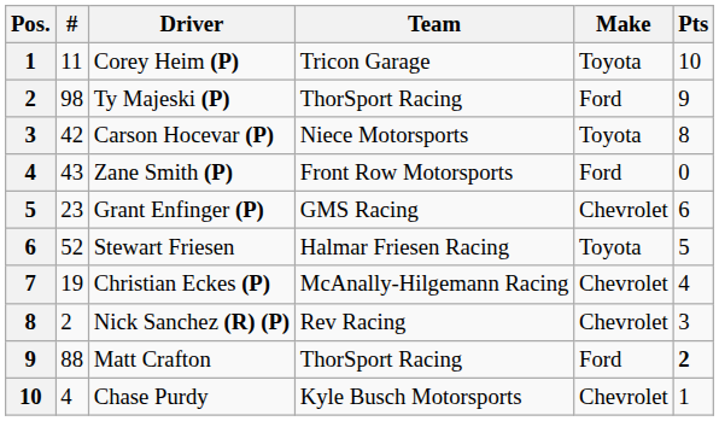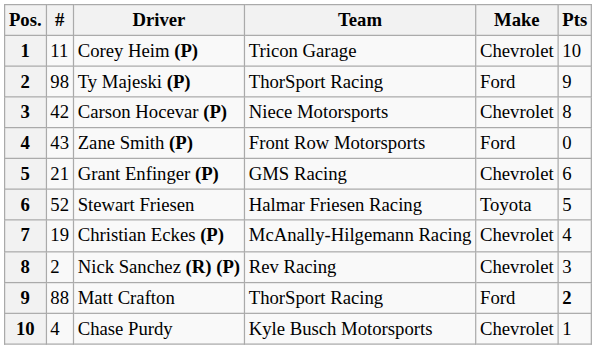 <table class="wikitable" style="font-size:95%">
 <tr>
 <th>Pos.</th>
 <th>#</th>
 <th>Driver</th>
 <th>Team</th>
 <th>Make</th>
 <th>Pts</th>
 </tr>
 <tr>
 <th>1</th>
 <td>11</td>
 <td>Corey Heim <strong>(P)</strong></td>
 <td>Tricon Garage</td>
-<td>Toyota</td>
+<td>Chevrolet</td>
 <td>10</td>
 </tr>
 <tr>
 <th>2</th>
 <td>98</td>
 <td>Ty Majeski <strong>(P)</strong></td>
 <td>ThorSport Racing</td>
 <td>Ford</td>
 <td>9</td>
 </tr>
 <tr>
 <th>3</th>
 <td>42</td>
 <td>Carson Hocevar <strong>(P)</strong></td>
 <td>Niece Motorsports</td>
-<td>Toyota</td>
+<td>Chevrolet</td>
 <td>8</td>
 </tr>
 <tr>
 <th>4</th>
 <td>43</td>
 <td>Zane Smith <strong>(P)</strong></td>
 <td>Front Row Motorsports</td>
 <td>Ford</td>
 <td>0</td>
 </tr>
 <tr>
 <th>5</th>
-<td>23</td>
+<td>21</td>
 <td>Grant Enfinger <strong>(P)</strong></td>
 <td>GMS Racing</td>
 <td>Chevrolet</td>
 <td>6</td>
 </tr>
 <tr>
 <th>6</th>
 <td>52</td>
 <td>Stewart Friesen</td>
 <td>Halmar Friesen Racing</td>
 <td>Toyota</td>
 <td>5</td>
 </tr>
 <tr>
 <th>7</th>
 <td>19</td>
 <td>Christian Eckes <strong>(P)</strong></td>
 <td>McAnally-Hilgemann Racing</td>
 <td>Chevrolet</td>
 <td>4</td>
 </tr>
 <tr>
 <th>8</th>
 <td>2</td>
 <td>Nick Sanchez <strong>(R)</strong> <strong>(P)</strong></td>
 <td>Rev Racing</td>
 <td>Chevrolet</td>
 <td>3</td>
 </tr>
 <tr>
 <th>9</th>
 <td>88</td>
 <td>Matt Crafton</td>
 <td>ThorSport Racing</td>
 <td>Ford</td>
 <td><strong>2</strong></td>
 </tr>
 <tr>
 <th>10</th>
 <td>4</td>
 <td>Chase Purdy</td>
 <td>Kyle Busch Motorsports</td>
 <td>Chevrolet</td>
 <td>1</td>
 </tr>
 </table>
